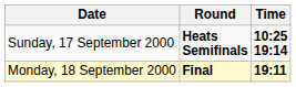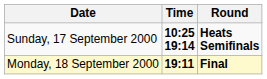 <table class="wikitable">
 <tr>
 <th>Date</th>
+<th>Time</th>
 <th>Round</th>
-<th>Time</th>
 </tr>
 <tr>
 <td>Sunday, 17 September 2000</td>
+<td><strong>10:25</strong><br><strong>19:14</strong></td>
 <td><strong>Heats</strong><br><strong>Semifinals</strong></td>
-<td><strong>10:25</strong><br><strong>19:14</strong></td>
 </tr>
 <tr style=background:lemonchiffon>
 <td>Monday, 18 September 2000</td>
+<td><strong>19:11</strong></td>
 <td><strong>Final</strong></td>
-<td><strong>19:11</strong></td>
 </tr>
 </table>
